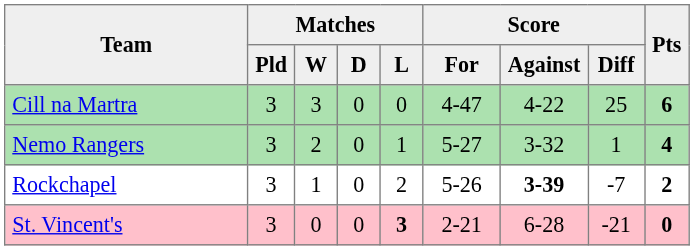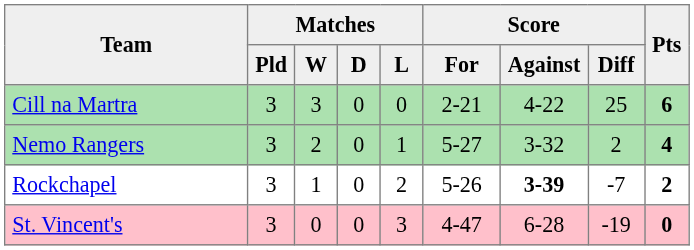 <table style=border-collapse:collapse border=1 cellspacing=0 cellpadding=5>
 <tr align=center bgcolor=#efefef>
 <th rowspan=2 width=165>Team</th>
 <th colspan=4>Matches</th>
 <th colspan=3>Score</th>
 <th rowspan=2width=20>Pts</th>
 </tr>
 <tr align=center bgcolor=#efefef>
 <th width=20>Pld</th>
 <th width=20>W</th>
 <th width=20>D</th>
 <th width=20>L</th>
 <th width=45>For</th>
 <th width=45>Against</th>
 <th width=30>Diff</th>
 </tr>
 <tr align=center  style="background:#ACE1AF;">
 <td style="text-align:left;"><a href='#'>Cill na Martra</a></td>
 <td>3</td>
 <td>3</td>
 <td>0</td>
 <td>0</td>
-<td>4-47</td>
+<td>2-21</td>
 <td>4-22</td>
 <td>25</td>
 <td><strong>6</strong></td>
 </tr>
 <tr align=center style="background:#ACE1AF;">
 <td style="text-align:left;"><a href='#'>Nemo Rangers</a></td>
 <td>3</td>
 <td>2</td>
 <td>0</td>
 <td>1</td>
 <td>5-27</td>
 <td>3-32</td>
-<td>1</td>
+<td>2</td>
 <td><strong>4</strong></td>
 </tr>
 <tr align=center>
 <td style="text-align:left;"><a href='#'>Rockchapel</a></td>
 <td>3</td>
 <td>1</td>
 <td>0</td>
 <td>2</td>
 <td>5-26</td>
 <td><strong>3-39</strong></td>
 <td>-7</td>
 <td><strong>2</strong></td>
 </tr>
 <tr align=center style="background:#FFC0CB;">
 <td style="text-align:left;"><a href='#'>St. Vincent's</a></td>
 <td>3</td>
 <td>0</td>
 <td>0</td>
-<td><strong>3</strong></td>
-<td>2-21</td>
+<td>3</td>
+<td>4-47</td>
 <td>6-28</td>
-<td>-21</td>
+<td>-19</td>
 <td><strong>0</strong></td>
 </tr>
 </table>
